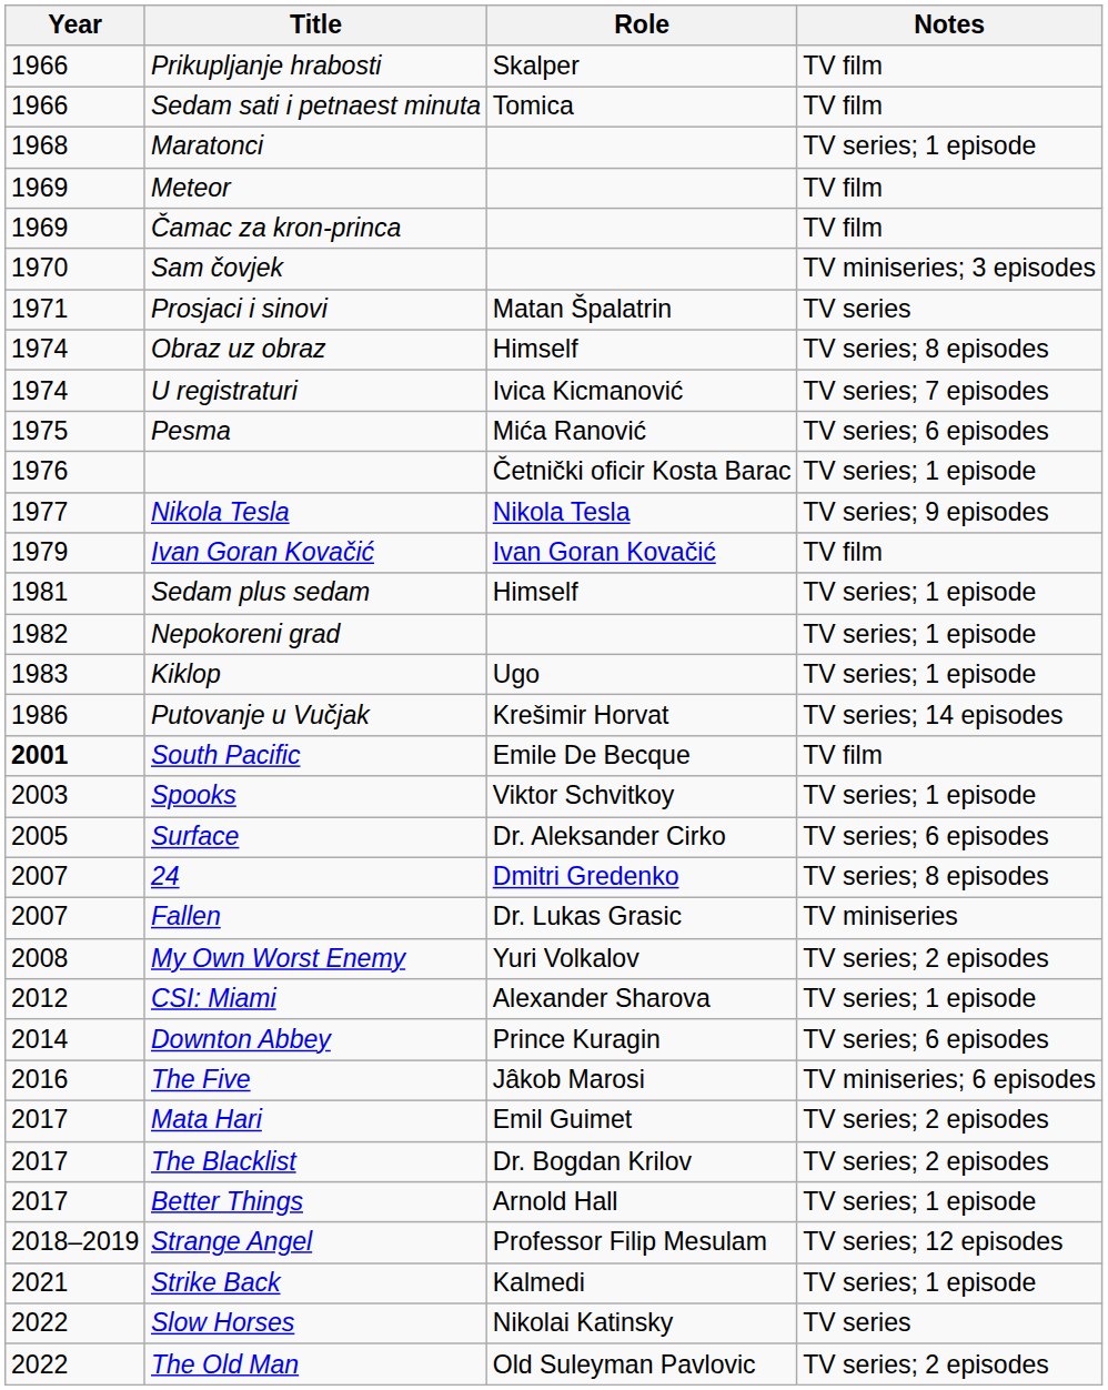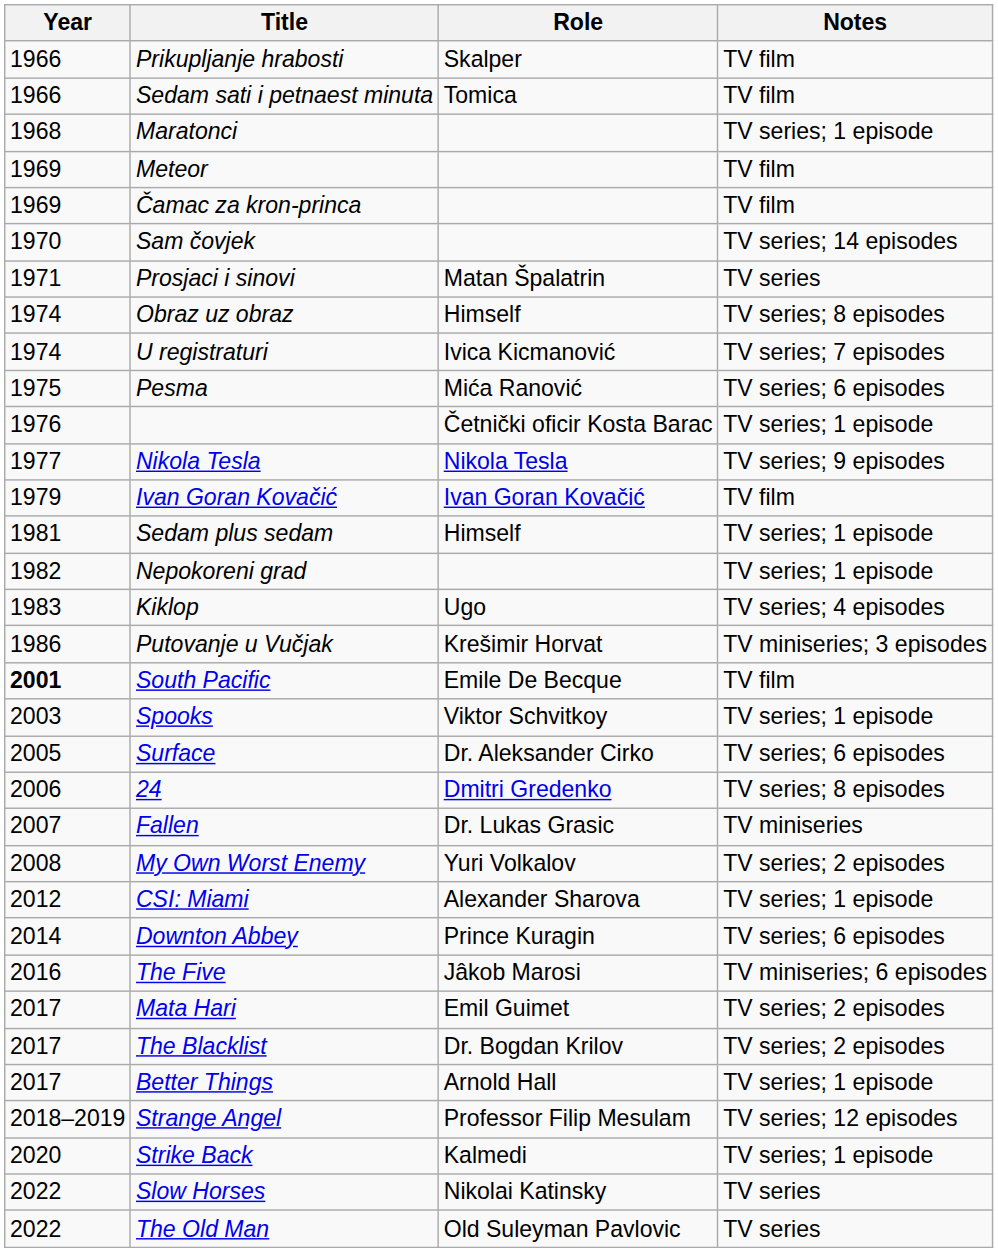 <table class="wikitable sortable">
 <tr>
 <th>Year</th>
 <th>Title</th>
 <th>Role</th>
 <th>Notes</th>
 </tr>
 <tr>
 <td>1966</td>
 <td><em>Prikupljanje hrabosti</em></td>
 <td>Skalper</td>
 <td>TV film</td>
 </tr>
 <tr>
 <td>1966</td>
 <td><em>Sedam sati i petnaest minuta</em></td>
 <td>Tomica</td>
 <td>TV film</td>
 </tr>
 <tr>
 <td>1968</td>
 <td><em>Maratonci</em></td>
 <td></td>
 <td>TV series; 1 episode</td>
 </tr>
 <tr>
 <td>1969</td>
 <td><em>Meteor</em></td>
 <td></td>
 <td>TV film</td>
 </tr>
 <tr>
 <td>1969</td>
 <td><em>Čamac za kron-princa</em></td>
 <td></td>
 <td>TV film</td>
 </tr>
 <tr>
 <td>1970</td>
 <td><em>Sam čovjek</em></td>
 <td></td>
-<td>TV miniseries; 3 episodes</td>
+<td>TV series; 14 episodes</td>
 </tr>
 <tr>
 <td>1971</td>
 <td><em>Prosjaci i sinovi</em></td>
 <td>Matan Špalatrin</td>
 <td>TV series</td>
 </tr>
 <tr>
 <td>1974</td>
 <td><em>Obraz uz obraz</em></td>
 <td>Himself</td>
 <td>TV series; 8 episodes</td>
 </tr>
 <tr>
 <td>1974</td>
 <td><em>U registraturi</em></td>
 <td>Ivica Kicmanović</td>
 <td>TV series; 7 episodes</td>
 </tr>
 <tr>
 <td>1975</td>
 <td><em>Pesma</em></td>
 <td>Mića Ranović</td>
 <td>TV series; 6 episodes</td>
 </tr>
 <tr>
 <td>1976</td>
 <td><em></em></td>
 <td>Četnički oficir Kosta Barac</td>
 <td>TV series; 1 episode</td>
 </tr>
 <tr>
 <td>1977</td>
 <td><em><a href='#'>Nikola Tesla</a></em></td>
 <td><a href='#'>Nikola Tesla</a></td>
 <td>TV series; 9 episodes</td>
 </tr>
 <tr>
 <td>1979</td>
 <td><em><a href='#'>Ivan Goran Kovačić</a></em></td>
 <td><a href='#'>Ivan Goran Kovačić</a></td>
 <td>TV film</td>
 </tr>
 <tr>
 <td>1981</td>
 <td><em>Sedam plus sedam</em></td>
 <td>Himself</td>
 <td>TV series; 1 episode</td>
 </tr>
 <tr>
 <td>1982</td>
 <td><em>Nepokoreni grad</em></td>
 <td></td>
 <td>TV series; 1 episode</td>
 </tr>
 <tr>
 <td>1983</td>
 <td><em>Kiklop</em></td>
 <td>Ugo</td>
-<td>TV series; 1 episode</td>
+<td>TV series; 4 episodes</td>
 </tr>
 <tr>
 <td>1986</td>
 <td><em>Putovanje u Vučjak</em></td>
 <td>Krešimir Horvat</td>
-<td>TV series; 14 episodes</td>
+<td>TV miniseries; 3 episodes</td>
 </tr>
 <tr>
 <td><strong>2001</strong></td>
 <td><em><a href='#'>South Pacific</a></em></td>
 <td>Emile De Becque</td>
 <td>TV film</td>
 </tr>
 <tr>
 <td>2003</td>
 <td><em><a href='#'>Spooks</a></em></td>
 <td>Viktor Schvitkoy</td>
 <td>TV series; 1 episode</td>
 </tr>
 <tr>
 <td>2005</td>
 <td><em><a href='#'>Surface</a></em></td>
 <td>Dr. Aleksander Cirko</td>
 <td>TV series; 6 episodes</td>
 </tr>
 <tr>
-<td>2007</td>
+<td>2006</td>
 <td><em><a href='#'>24</a></em></td>
 <td><a href='#'>Dmitri Gredenko</a></td>
 <td>TV series; 8 episodes</td>
 </tr>
 <tr>
 <td>2007</td>
 <td><em><a href='#'>Fallen</a></em></td>
 <td>Dr. Lukas Grasic</td>
 <td>TV miniseries</td>
 </tr>
 <tr>
 <td>2008</td>
 <td><em><a href='#'>My Own Worst Enemy</a></em></td>
 <td>Yuri Volkalov</td>
 <td>TV series; 2 episodes</td>
 </tr>
 <tr>
 <td>2012</td>
 <td><em><a href='#'>CSI: Miami</a></em></td>
 <td>Alexander Sharova</td>
 <td>TV series; 1 episode</td>
 </tr>
 <tr>
 <td>2014</td>
 <td><em><a href='#'>Downton Abbey</a></em></td>
 <td>Prince Kuragin</td>
 <td>TV series; 6 episodes</td>
 </tr>
 <tr>
 <td>2016</td>
 <td><em><a href='#'>The Five</a></em></td>
 <td>Jâkob Marosi</td>
 <td>TV miniseries; 6 episodes</td>
 </tr>
 <tr>
 <td>2017</td>
 <td><em><a href='#'>Mata Hari</a></em></td>
 <td>Emil Guimet</td>
 <td>TV series; 2 episodes</td>
 </tr>
 <tr>
 <td>2017</td>
 <td><em><a href='#'>The Blacklist</a></em></td>
 <td>Dr. Bogdan Krilov</td>
 <td>TV series; 2 episodes</td>
 </tr>
 <tr>
 <td>2017</td>
 <td><em><a href='#'>Better Things</a></em></td>
 <td>Arnold Hall</td>
 <td>TV series; 1 episode</td>
 </tr>
 <tr>
 <td>2018–2019</td>
 <td><em><a href='#'>Strange Angel</a></em></td>
 <td>Professor Filip Mesulam</td>
 <td>TV series; 12 episodes</td>
 </tr>
 <tr>
-<td>2021</td>
+<td>2020</td>
 <td><em><a href='#'>Strike Back</a></em></td>
 <td>Kalmedi</td>
 <td>TV series; 1 episode</td>
 </tr>
 <tr>
 <td>2022</td>
 <td><em><a href='#'>Slow Horses</a></em></td>
 <td>Nikolai Katinsky</td>
 <td>TV series</td>
 </tr>
 <tr>
 <td>2022</td>
 <td><em><a href='#'>The Old Man</a></em></td>
 <td>Old Suleyman Pavlovic</td>
-<td>TV series; 2 episodes</td>
+<td>TV series</td>
 </tr>
 </table>
